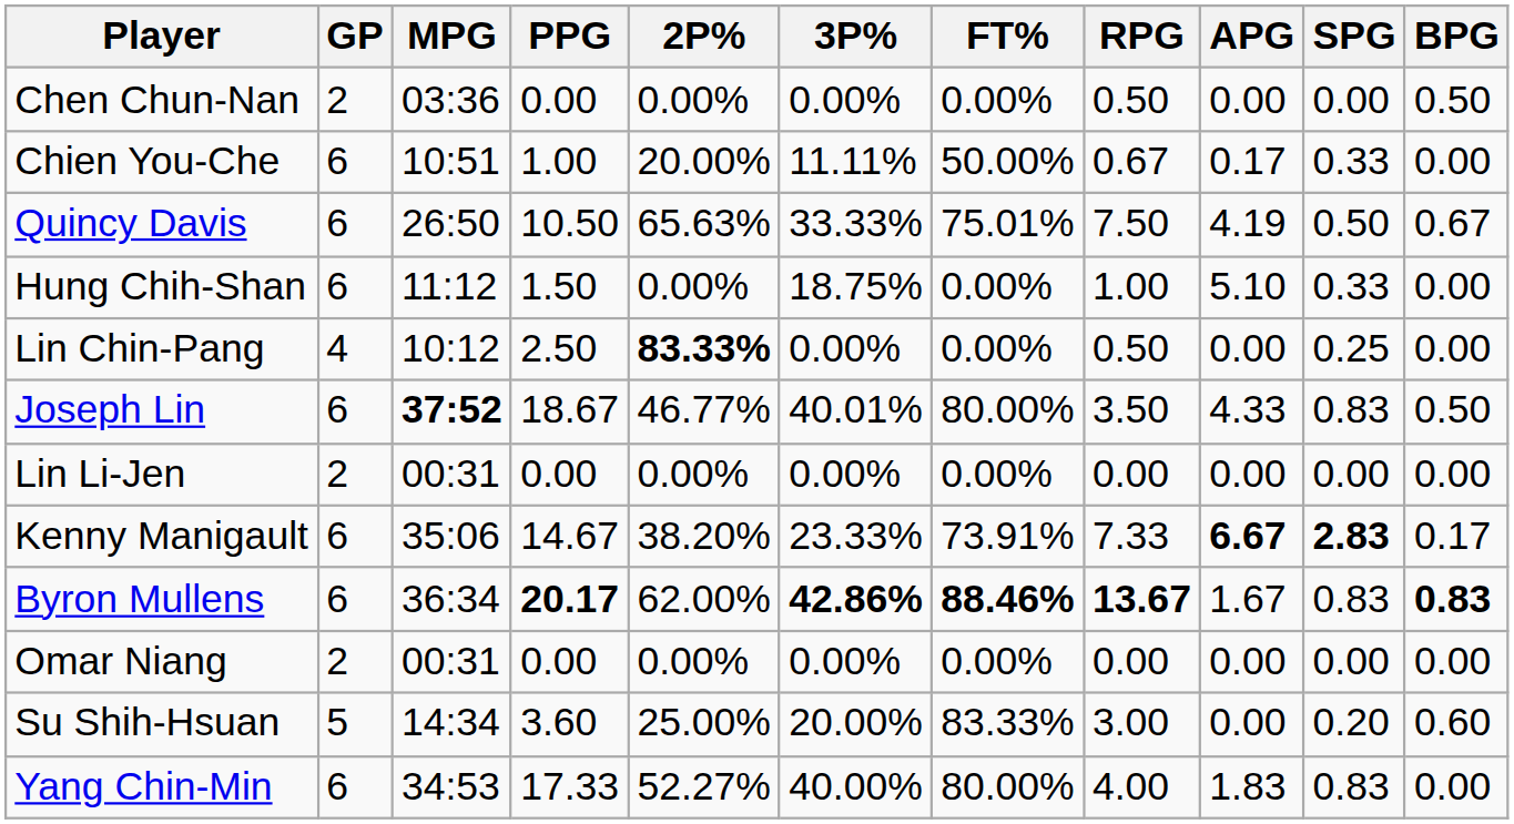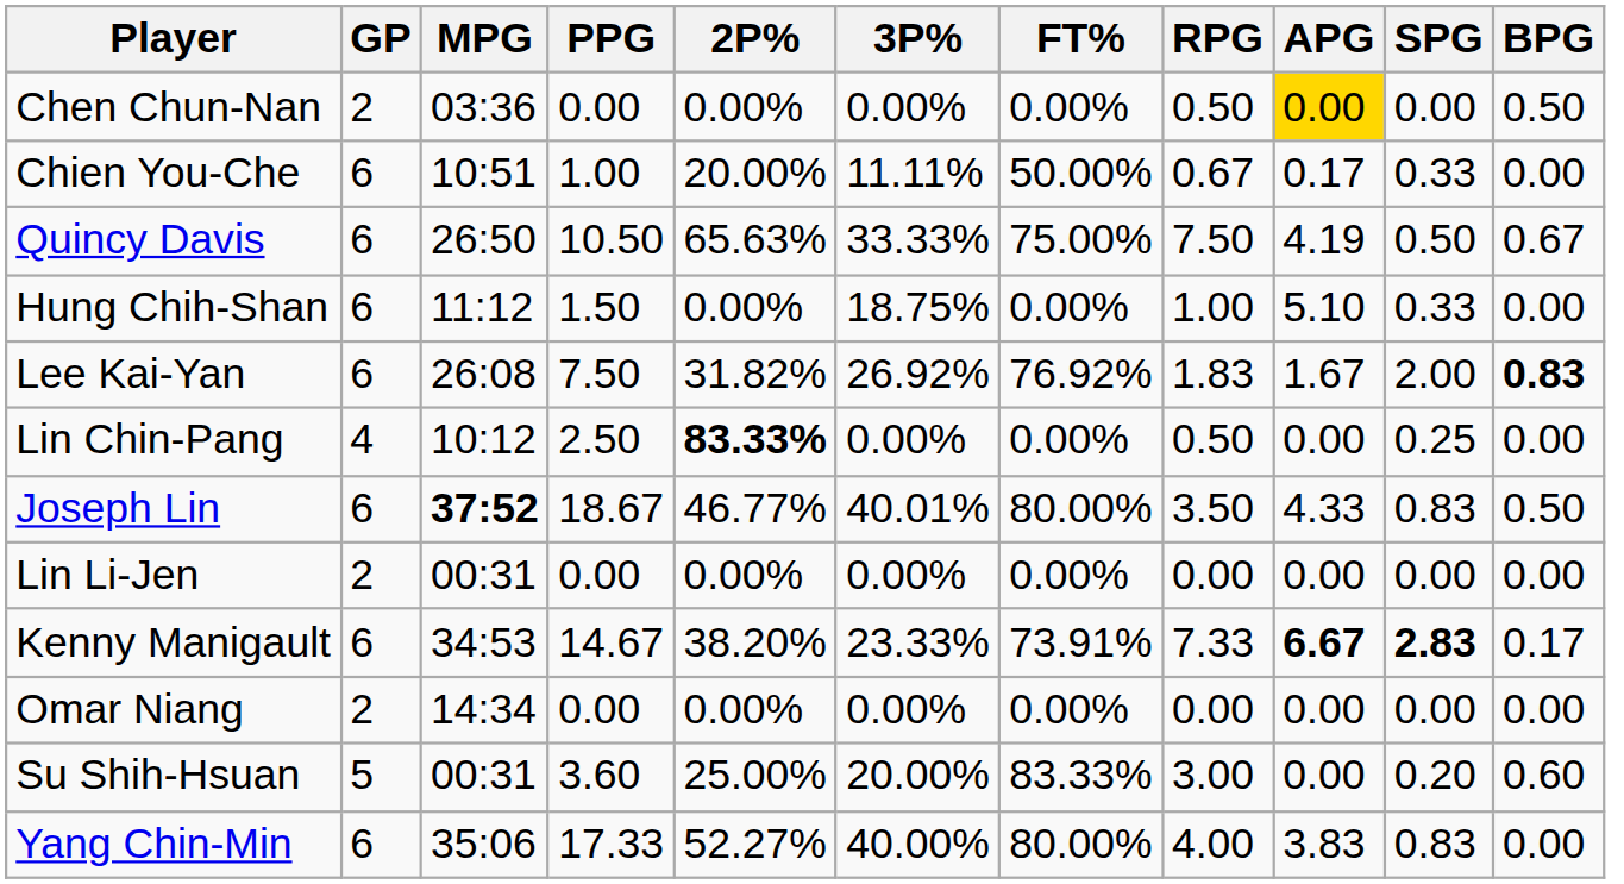 <table class="wikitable">
 <tr>
 <th>Player</th>
 <th>GP</th>
 <th>MPG</th>
 <th>PPG</th>
 <th>2P%</th>
 <th>3P%</th>
 <th>FT%</th>
 <th>RPG</th>
 <th>APG</th>
 <th>SPG</th>
 <th>BPG</th>
 </tr>
 <tr>
 <td>Chen Chun-Nan</td>
 <td>2</td>
 <td>03:36</td>
 <td>0.00</td>
 <td>0.00%</td>
 <td>0.00%</td>
 <td>0.00%</td>
 <td>0.50</td>
-<td>0.00</td>
+<td style="background: gold;">0.00</td>
 <td>0.00</td>
 <td>0.50</td>
 </tr>
 <tr>
 <td>Chien You-Che</td>
 <td>6</td>
 <td>10:51</td>
 <td>1.00</td>
 <td>20.00%</td>
 <td>11.11%</td>
 <td>50.00%</td>
 <td>0.67</td>
 <td>0.17</td>
 <td>0.33</td>
 <td>0.00</td>
 </tr>
 <tr>
 <td><a href='#'>Quincy Davis</a></td>
 <td>6</td>
 <td>26:50</td>
 <td>10.50</td>
 <td>65.63%</td>
 <td>33.33%</td>
-<td>75.01%</td>
+<td>75.00%</td>
 <td>7.50</td>
 <td>4.19</td>
 <td>0.50</td>
 <td>0.67</td>
 </tr>
 <tr>
 <td>Hung Chih-Shan</td>
 <td>6</td>
 <td>11:12</td>
 <td>1.50</td>
 <td>0.00%</td>
 <td>18.75%</td>
 <td>0.00%</td>
 <td>1.00</td>
 <td>5.10</td>
 <td>0.33</td>
 <td>0.00</td>
+</tr>
+<tr>
+<td>Lee Kai-Yan</td>
+<td>6</td>
+<td>26:08</td>
+<td>7.50</td>
+<td>31.82%</td>
+<td>26.92%</td>
+<td>76.92%</td>
+<td>1.83</td>
+<td>1.67</td>
+<td>2.00</td>
+<td><strong>0.83</strong></td>
 </tr>
 <tr>
 <td>Lin Chin-Pang</td>
 <td>4</td>
 <td>10:12</td>
 <td>2.50</td>
 <td><strong>83.33%</strong></td>
 <td>0.00%</td>
 <td>0.00%</td>
 <td>0.50</td>
 <td>0.00</td>
 <td>0.25</td>
 <td>0.00</td>
 </tr>
 <tr>
 <td><a href='#'>Joseph Lin</a></td>
 <td>6</td>
 <td><strong>37:52</strong></td>
 <td>18.67</td>
 <td>46.77%</td>
 <td>40.01%</td>
 <td>80.00%</td>
 <td>3.50</td>
 <td>4.33</td>
 <td>0.83</td>
 <td>0.50</td>
 </tr>
 <tr>
 <td>Lin Li-Jen</td>
 <td>2</td>
 <td>00:31</td>
 <td>0.00</td>
 <td>0.00%</td>
 <td>0.00%</td>
 <td>0.00%</td>
 <td>0.00</td>
 <td>0.00</td>
 <td>0.00</td>
 <td>0.00</td>
 </tr>
 <tr>
 <td>Kenny Manigault</td>
 <td>6</td>
-<td>35:06</td>
+<td>34:53</td>
 <td>14.67</td>
 <td>38.20%</td>
 <td>23.33%</td>
 <td>73.91%</td>
 <td>7.33</td>
 <td><strong>6.67</strong></td>
 <td><strong>2.83</strong></td>
 <td>0.17</td>
 </tr>
 <tr>
-<td><a href='#'>Byron Mullens</a></td>
-<td>6</td>
-<td>36:34</td>
-<td><strong>20.17</strong></td>
-<td>62.00%</td>
-<td><strong>42.86%</strong></td>
-<td><strong>88.46%</strong></td>
-<td><strong>13.67</strong></td>
-<td>1.67</td>
-<td>0.83</td>
-<td><strong>0.83</strong></td>
-</tr>
-<tr>
 <td>Omar Niang</td>
 <td>2</td>
-<td>00:31</td>
+<td>14:34</td>
 <td>0.00</td>
 <td>0.00%</td>
 <td>0.00%</td>
 <td>0.00%</td>
 <td>0.00</td>
 <td>0.00</td>
 <td>0.00</td>
 <td>0.00</td>
 </tr>
 <tr>
 <td>Su Shih-Hsuan</td>
 <td>5</td>
-<td>14:34</td>
+<td>00:31</td>
 <td>3.60</td>
 <td>25.00%</td>
 <td>20.00%</td>
 <td>83.33%</td>
 <td>3.00</td>
 <td>0.00</td>
 <td>0.20</td>
 <td>0.60</td>
 </tr>
 <tr>
 <td><a href='#'>Yang Chin-Min</a></td>
 <td>6</td>
-<td>34:53</td>
+<td>35:06</td>
 <td>17.33</td>
 <td>52.27%</td>
 <td>40.00%</td>
 <td>80.00%</td>
 <td>4.00</td>
-<td>1.83</td>
+<td>3.83</td>
 <td>0.83</td>
 <td>0.00</td>
 </tr>
 </table>
